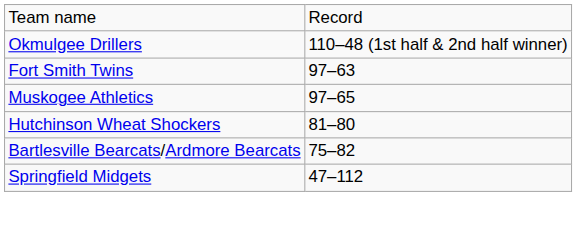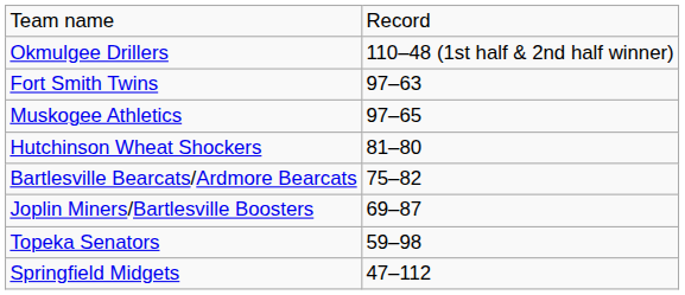 <table class="wikitable">
 <tr>
 <td>Team name</td>
 <td>Record</td>
 </tr>
 <tr>
 <td><a href='#'>Okmulgee Drillers</a></td>
 <td>110–48 (1st half & 2nd half winner)</td>
 </tr>
 <tr>
 <td><a href='#'>Fort Smith Twins</a></td>
 <td>97–63</td>
 </tr>
 <tr>
 <td><a href='#'>Muskogee Athletics</a></td>
 <td>97–65</td>
 </tr>
 <tr>
 <td><a href='#'>Hutchinson Wheat Shockers</a></td>
 <td>81–80</td>
 </tr>
 <tr>
 <td><a href='#'>Bartlesville Bearcats</a>/<a href='#'>Ardmore Bearcats</a></td>
 <td>75–82</td>
 </tr>
 <tr>
+<td><a href='#'>Joplin Miners</a>/<a href='#'>Bartlesville Boosters</a></td>
+<td>69–87</td>
+</tr>
+<tr>
+<td><a href='#'>Topeka Senators</a></td>
+<td>59–98</td>
+</tr>
+<tr>
 <td><a href='#'>Springfield Midgets</a></td>
 <td>47–112</td>
 </tr>
 </table>
